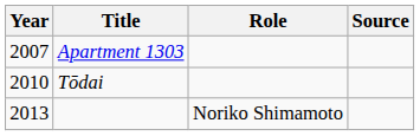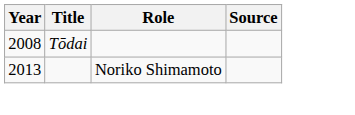 <table class="wikitable">
 <tr>
 <th>Year</th>
 <th>Title</th>
 <th>Role</th>
 <th>Source</th>
 </tr>
 <tr>
-<td>2007</td>
-<td><em><a href='#'>Apartment 1303</a></em></td>
-<td></td>
-<td></td>
-</tr>
-<tr>
-<td>2010</td>
+<td>2008</td>
 <td><em>Tōdai</em></td>
 <td></td>
 <td></td>
 </tr>
 <tr>
 <td>2013</td>
 <td></td>
 <td>Noriko Shimamoto</td>
 <td></td>
 </tr>
 </table>
